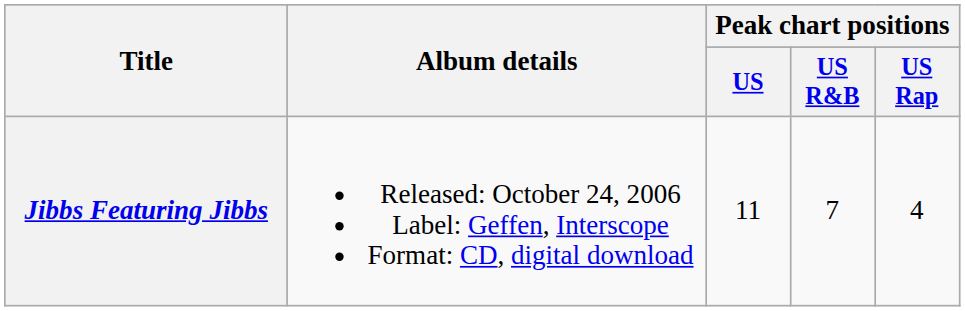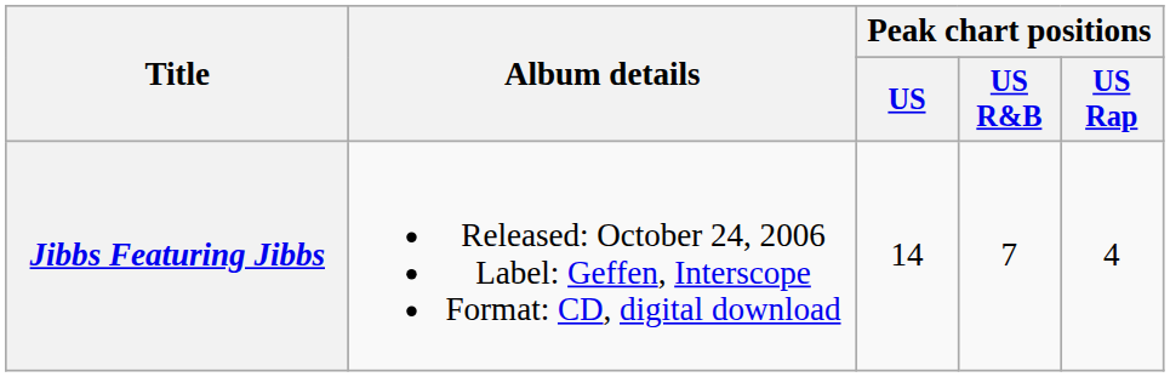 <table class="wikitable plainrowheaders" style="text-align:center;" border="1">
 <tr>
 <th scope="col" rowspan="2" style="width:10em;">Title</th>
 <th scope="col" rowspan="2" style="width:15em;">Album details</th>
 <th scope="col" colspan="3">Peak chart positions</th>
 </tr>
 <tr>
 <th scope="col" style="width:3em;font-size:90%;"><a href='#'>US</a><br></th>
 <th scope="col" style="width:3em;font-size:90%;"><a href='#'>US R&B</a><br></th>
 <th scope="col" style="width:3em;font-size:90%;"><a href='#'>US Rap</a><br></th>
 </tr>
 <tr>
 <th scope="row"><em><a href='#'>Jibbs Featuring Jibbs</a></em></th>
 <td><br><ul><li>Released: October 24, 2006</li><li>Label: <a href='#'>Geffen</a>, <a href='#'>Interscope</a></li><li>Format: <a href='#'>CD</a>, <a href='#'>digital download</a></li></ul></td>
-<td>11</td>
+<td>14</td>
 <td>7</td>
 <td>4</td>
 </tr>
 </table>
